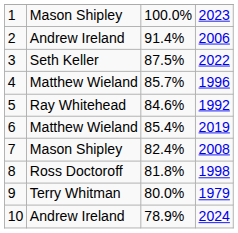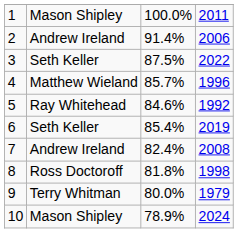 <table class="wikitable">
 <tr>
 </tr>
 <tr>
 <td>1</td>
 <td>Mason Shipley</td>
 <td><abbr>100.0%</abbr></td>
-<td><a href='#'>2023</a></td>
+<td><a href='#'>2011</a></td>
 </tr>
 <tr>
 <td>2</td>
 <td>Andrew Ireland</td>
 <td><abbr>91.4%</abbr></td>
 <td><a href='#'>2006</a></td>
 </tr>
 <tr>
 <td>3</td>
 <td>Seth Keller</td>
 <td><abbr>87.5%</abbr></td>
 <td><a href='#'>2022</a></td>
 </tr>
 <tr>
 <td>4</td>
 <td>Matthew Wieland</td>
 <td><abbr>85.7%</abbr></td>
 <td><a href='#'>1996</a></td>
 </tr>
 <tr>
 <td>5</td>
 <td>Ray Whitehead</td>
 <td><abbr>84.6%</abbr></td>
 <td><a href='#'>1992</a></td>
 </tr>
 <tr>
 <td>6</td>
-<td>Matthew Wieland</td>
+<td>Seth Keller</td>
 <td><abbr>85.4%</abbr></td>
 <td><a href='#'>2019</a></td>
 </tr>
 <tr>
 <td>7</td>
-<td>Mason Shipley</td>
+<td>Andrew Ireland</td>
 <td><abbr>82.4%</abbr></td>
 <td><a href='#'>2008</a></td>
 </tr>
 <tr>
 <td>8</td>
 <td>Ross Doctoroff</td>
 <td><abbr>81.8%</abbr></td>
 <td><a href='#'>1998</a></td>
 </tr>
 <tr>
 <td>9</td>
 <td>Terry Whitman</td>
 <td><abbr>80.0%</abbr></td>
 <td><a href='#'>1979</a></td>
 </tr>
 <tr>
 <td>10</td>
-<td>Andrew Ireland</td>
+<td>Mason Shipley</td>
 <td><abbr>78.9%</abbr></td>
 <td><a href='#'>2024</a></td>
 </tr>
 </table>
